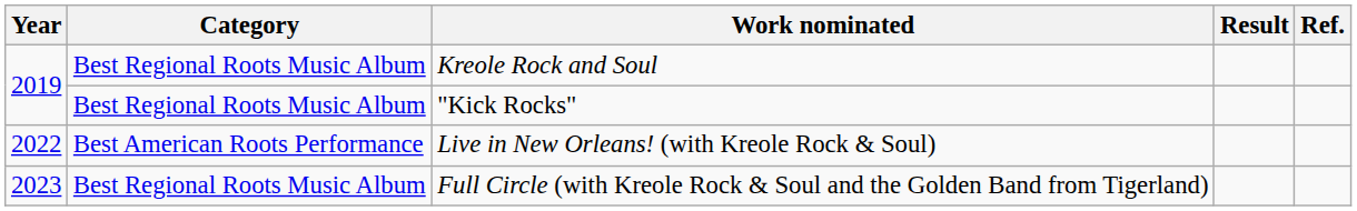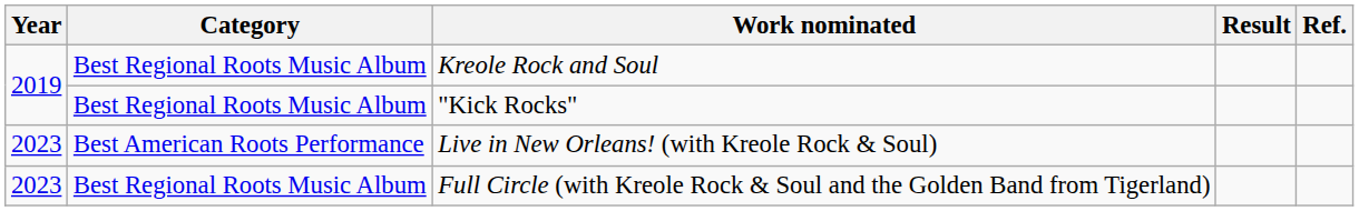 <table class="wikitable">
 <tr>
 <th>Year</th>
 <th>Category</th>
 <th>Work nominated</th>
 <th>Result</th>
 <th>Ref.</th>
 </tr>
 <tr>
 <td rowspan="2"><a href='#'>2019</a></td>
 <td><a href='#'>Best Regional Roots Music Album</a></td>
 <td><em>Kreole Rock and Soul</em></td>
 <td></td>
 <td></td>
 </tr>
 <tr>
 <td><a href='#'>Best Regional Roots Music Album</a></td>
 <td>"Kick Rocks"</td>
 <td></td>
 <td></td>
 </tr>
 <tr>
-<td><a href='#'>2022</a></td>
+<td><a href='#'>2023</a></td>
 <td><a href='#'>Best American Roots Performance</a></td>
 <td><em>Live in New Orleans!</em> (with Kreole Rock & Soul)</td>
 <td></td>
 <td></td>
 </tr>
 <tr>
 <td><a href='#'>2023</a></td>
 <td><a href='#'>Best Regional Roots Music Album</a></td>
 <td><em>Full Circle</em> (with Kreole Rock & Soul and the Golden Band from Tigerland)</td>
 <td></td>
 <td></td>
 </tr>
 </table>
